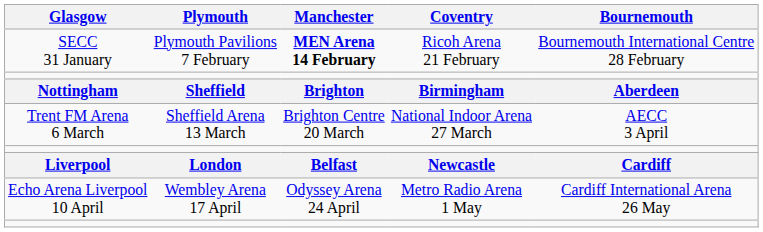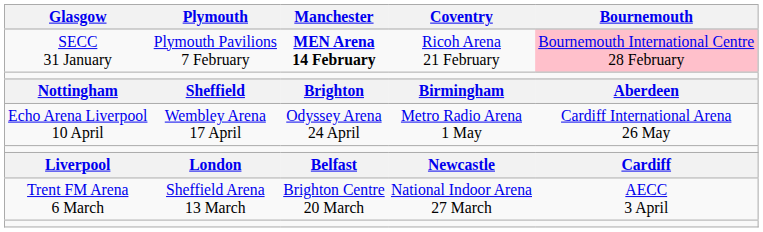 <table class="wikitable" style="text-align:center;">
 <tr>
 <th style="border-left:none; border-right:none;"> <a href='#'>Glasgow</a></th>
 <th style="border-left:none; border-right:none;"> <a href='#'>Plymouth</a></th>
 <th style="border-left:none; border-right:none;"> <a href='#'>Manchester</a></th>
 <th style="border-left:none; border-right:none;"> <a href='#'>Coventry</a></th>
 <th style="border-left:none; border-right:none;"> <a href='#'>Bournemouth</a></th>
 </tr>
 <tr>
 <td style="border-left:none; border-right:none;"><a href='#'>SECC</a><br>31 January</td>
 <td style="border-left:none; border-right:none;"><a href='#'>Plymouth Pavilions</a><br>7 February</td>
 <td style="border-left:none; border-right:none;"><strong><a href='#'>MEN Arena</a><br>14 February</strong></td>
 <td style="border-left:none; border-right:none;"><a href='#'>Ricoh Arena</a><br>21 February</td>
-<td style="border-left:none; border-right:none;"><a href='#'>Bournemouth International Centre</a><br>28 February</td>
+<td style="background: pink; border-left:none; border-right:none;"><a href='#'>Bournemouth International Centre</a><br>28 February</td>
 </tr>
 <tr>
 <td style="border:none;"></td>
 <td style="border:none;"></td>
 <td style="border:none;"></td>
 <td style="border:none;"></td>
 <td style="border:none;"></td>
 </tr>
 <tr>
 </tr>
 <tr>
 <th style="border-left:none; border-right:none;"> <a href='#'>Nottingham</a></th>
 <th style="border-left:none; border-right:none;"> <a href='#'>Sheffield</a></th>
 <th style="border-left:none; border-right:none;"> <a href='#'>Brighton</a></th>
 <th style="border-left:none; border-right:none;"> <a href='#'>Birmingham</a></th>
 <th style="border-left:none; border-right:none;"> <a href='#'>Aberdeen</a></th>
 </tr>
 <tr>
-<td style="border-left:none; border-right:none;"><a href='#'>Trent FM Arena</a><br>6 March</td>
-<td style="border-left:none; border-right:none;"><a href='#'>Sheffield Arena</a><br>13 March</td>
-<td style="border-left:none; border-right:none;"><a href='#'>Brighton Centre</a><br>20 March</td>
-<td style="border-left:none; border-right:none;"><a href='#'>National Indoor Arena</a><br>27 March</td>
-<td style="border-left:none; border-right:none;"><a href='#'>AECC</a><br>3 April</td>
+<td style="border-left:none; border-right:none;"><a href='#'>Echo Arena Liverpool</a><br>10 April</td>
+<td style="border-left:none; border-right:none;"><a href='#'>Wembley Arena</a><br>17 April</td>
+<td style="border-left:none; border-right:none;"><a href='#'>Odyssey Arena</a><br>24 April</td>
+<td style="border-left:none; border-right:none;"><a href='#'>Metro Radio Arena</a><br>1 May</td>
+<td style="border-left:none; border-right:none;"><a href='#'>Cardiff International Arena</a><br>26 May</td>
 </tr>
 <tr>
 <td style="border:none;"></td>
 <td style="border:none;"></td>
 <td style="border:none;"></td>
 <td style="border:none;"></td>
 <td style="border:none;"></td>
 </tr>
 <tr>
 </tr>
 <tr>
 <th style="border-left:none; border-right:none;"> <a href='#'>Liverpool</a></th>
 <th style="border-left:none; border-right:none;"> <a href='#'>London</a></th>
 <th style="border-left:none; border-right:none;"> <a href='#'>Belfast</a></th>
 <th style="border-left:none; border-right:none;"> <a href='#'>Newcastle</a></th>
 <th style="border-left:none; border-right:none;"> <a href='#'>Cardiff</a></th>
 </tr>
 <tr>
-<td style="border-left:none; border-right:none;"><a href='#'>Echo Arena Liverpool</a><br>10 April</td>
-<td style="border-left:none; border-right:none;"><a href='#'>Wembley Arena</a><br>17 April</td>
-<td style="border-left:none; border-right:none;"><a href='#'>Odyssey Arena</a><br>24 April</td>
-<td style="border-left:none; border-right:none;"><a href='#'>Metro Radio Arena</a><br>1 May</td>
-<td style="border-left:none; border-right:none;"><a href='#'>Cardiff International Arena</a><br>26 May</td>
+<td style="border-left:none; border-right:none;"><a href='#'>Trent FM Arena</a><br>6 March</td>
+<td style="border-left:none; border-right:none;"><a href='#'>Sheffield Arena</a><br>13 March</td>
+<td style="border-left:none; border-right:none;"><a href='#'>Brighton Centre</a><br>20 March</td>
+<td style="border-left:none; border-right:none;"><a href='#'>National Indoor Arena</a><br>27 March</td>
+<td style="border-left:none; border-right:none;"><a href='#'>AECC</a><br>3 April</td>
 </tr>
 <tr>
 <td style="border:none;"></td>
 <td style="border:none;"></td>
 <td style="border:none;"></td>
 <td style="border:none;"></td>
 <td style="border:none;"></td>
 </tr>
 </table>
